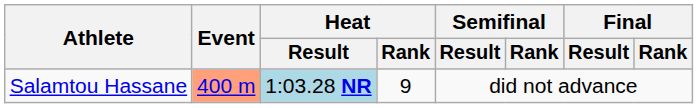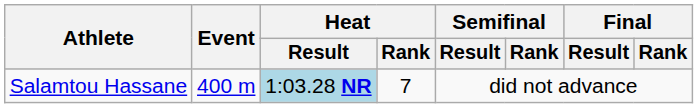 <table class=wikitable style="font-size:90%">
 <tr>
 <th rowspan="2">Athlete</th>
 <th rowspan="2">Event</th>
 <th colspan="2">Heat</th>
 <th colspan="2">Semifinal</th>
 <th colspan="2">Final</th>
 </tr>
 <tr style="font-size:95%">
 <th>Result</th>
 <th>Rank</th>
 <th>Result</th>
 <th>Rank</th>
 <th>Result</th>
 <th>Rank</th>
 </tr>
 <tr align=center>
 <td align=left><a href='#'>Salamtou Hassane</a></td>
-<td align=left style="background: lightsalmon;"><a href='#'>400 m</a></td>
+<td align=left><a href='#'>400 m</a></td>
 <td style="background: lightblue;">1:03.28 <strong><a href='#'>NR</a></strong></td>
-<td>9</td>
+<td>7</td>
 <td colspan=4>did not advance</td>
 </tr>
 </table>
